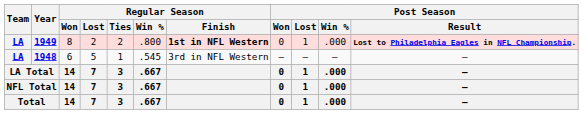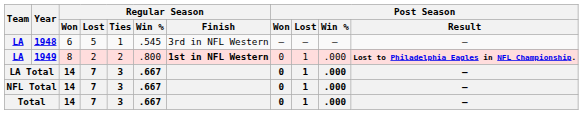 <table class="wikitable" style="font-size: 95%; text-align:center;">
 <tr>
 <th rowspan="2">Team</th>
 <th rowspan="2">Year</th>
 <th colspan="5">Regular Season</th>
 <th colspan="4">Post Season</th>
 </tr>
 <tr>
 <th>Won</th>
 <th>Lost</th>
 <th>Ties</th>
 <th>Win %</th>
 <th>Finish</th>
 <th>Won</th>
 <th>Lost</th>
 <th>Win %</th>
 <th>Result</th>
 </tr>
+<tr>
+<th><a href='#'>LA</a></th>
+<th><a href='#'>1948</a></th>
+<td>6</td>
+<td>5</td>
+<td>1</td>
+<td>.545</td>
+<td>3rd in NFL Western</td>
+<td>–</td>
+<td>–</td>
+<td>–</td>
+<td>–</td>
+</tr>
 <tr style="background:#fdd;">
 <th><a href='#'>LA</a></th>
 <th><a href='#'>1949</a></th>
 <td>8</td>
 <td>2</td>
 <td>2</td>
 <td>.800</td>
 <td><strong>1st in NFL Western</strong></td>
 <td>0</td>
 <td>1</td>
 <td>.000</td>
 <td><small><strong>Lost to <a href='#'>Philadelphia Eagles</a> in <a href='#'>NFL Championship</a>.</strong></small></td>
-</tr>
-<tr>
-<th><a href='#'>LA</a></th>
-<th><a href='#'>1948</a></th>
-<td>6</td>
-<td>5</td>
-<td>1</td>
-<td>.545</td>
-<td>3rd in NFL Western</td>
-<td>–</td>
-<td>–</td>
-<td>–</td>
-<td>–</td>
 </tr>
 <tr>
 <th colspan="2">LA Total</th>
 <th>14</th>
 <th>7</th>
 <th>3</th>
 <th>.667</th>
 <th></th>
 <th>0</th>
 <th>1</th>
 <th>.000</th>
 <th>–</th>
 </tr>
 <tr>
 <th colspan="2">NFL Total</th>
 <th>14</th>
 <th>7</th>
 <th>3</th>
 <th>.667</th>
 <th></th>
 <th>0</th>
 <th>1</th>
 <th>.000</th>
 <th>–</th>
 </tr>
 <tr>
 <th colspan="2">Total</th>
 <th>14</th>
 <th>7</th>
 <th>3</th>
 <th>.667</th>
 <th></th>
 <th>0</th>
 <th>1</th>
 <th>.000</th>
 <th>–</th>
 </tr>
 </table>
